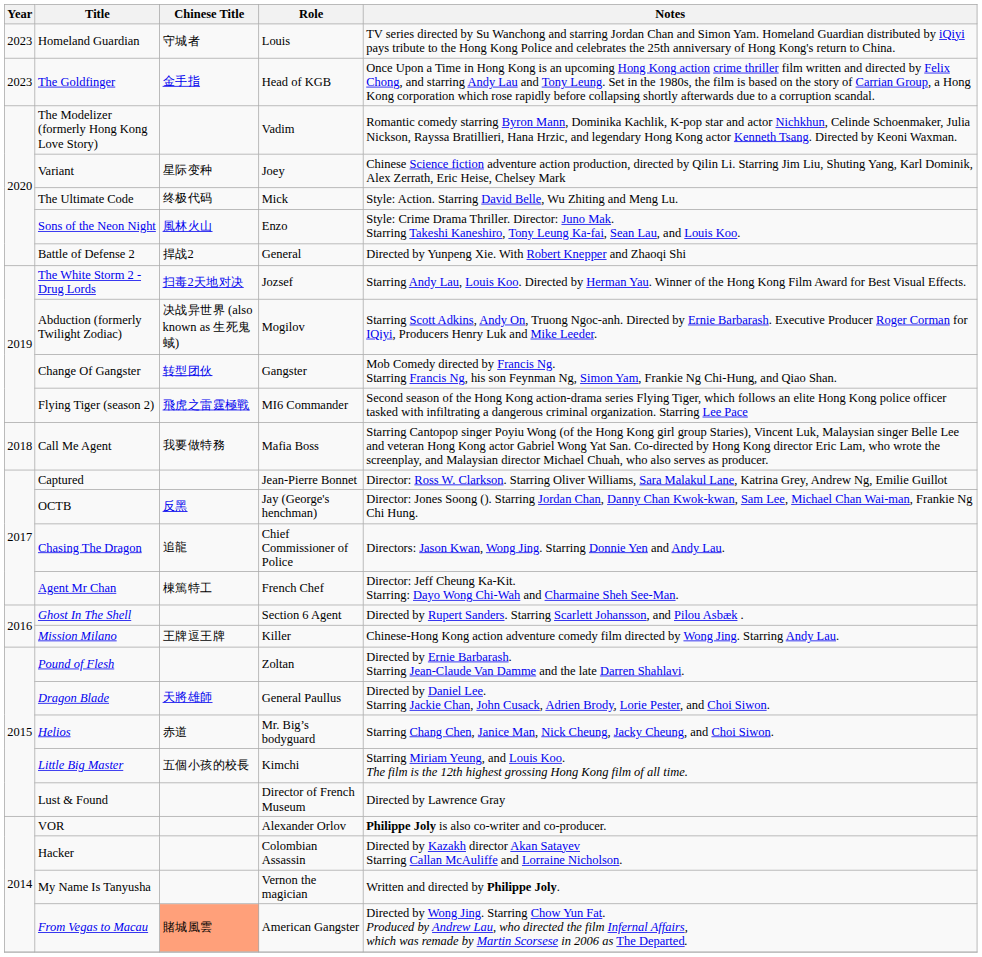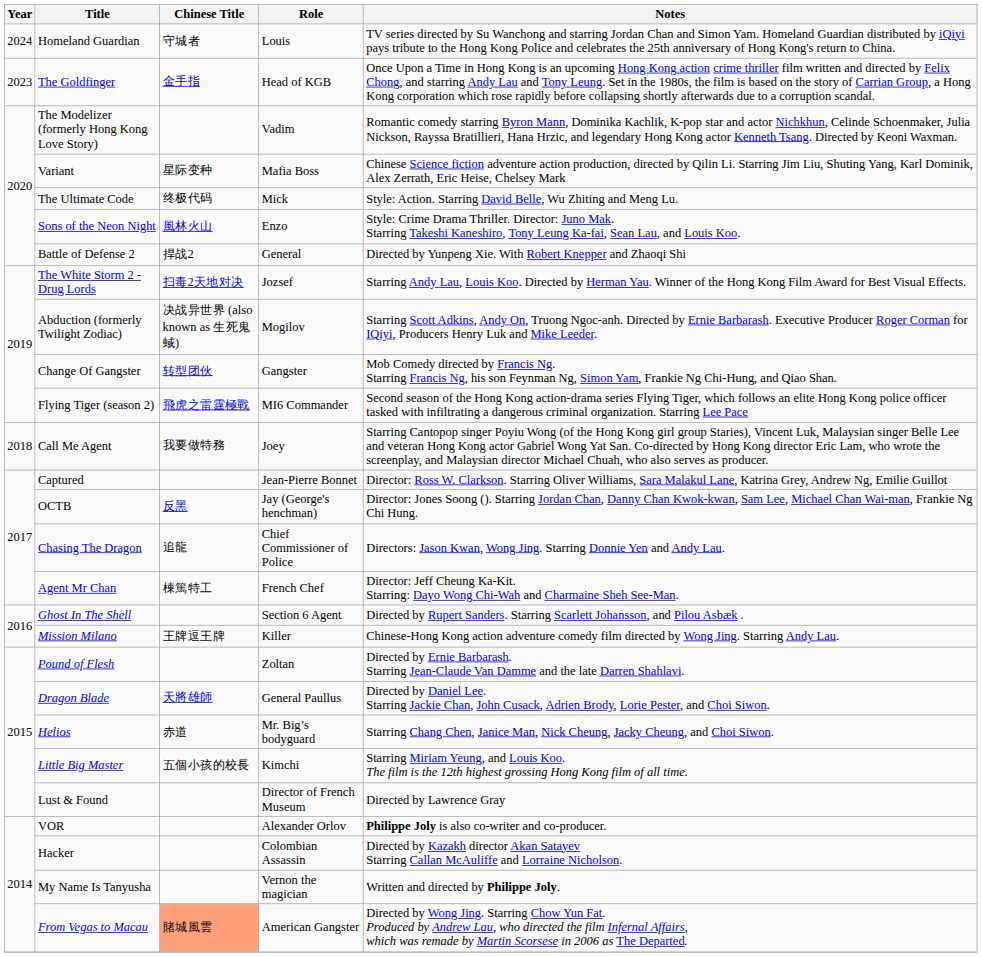 <table class = "sortable wikitable">
 <tr>
 <th>Year</th>
 <th>Title</th>
 <th>Chinese Title</th>
 <th>Role</th>
 <th class = "unsortable">Notes</th>
 </tr>
 <tr>
-<td>2023</td>
+<td>2024</td>
 <td>Homeland Guardian</td>
 <td>守城者</td>
 <td>Louis</td>
 <td>TV series directed by Su Wanchong and starring Jordan Chan and Simon Yam. Homeland Guardian distributed by <a href='#'>iQiyi</a> pays tribute to the Hong Kong Police and celebrates the 25th anniversary of Hong Kong's return to China.</td>
 </tr>
 <tr>
 <td>2023</td>
 <td><a href='#'>The Goldfinger</a></td>
 <td><a href='#'>金手指</a></td>
 <td>Head of KGB</td>
 <td>Once Upon a Time in Hong Kong is an upcoming <a href='#'>Hong Kong action</a> <a href='#'>crime thriller</a> film written and directed by <a href='#'>Felix Chong</a>, and starring <a href='#'>Andy Lau</a> and <a href='#'>Tony Leung</a>. Set in the 1980s, the film is based on the story of <a href='#'>Carrian Group</a>, a Hong Kong corporation which rose rapidly before collapsing shortly afterwards due to a corruption scandal.</td>
 </tr>
 <tr>
 <td rowspan="5">2020</td>
 <td>The Modelizer (formerly Hong Kong Love Story)</td>
 <td></td>
 <td>Vadim</td>
 <td>Romantic comedy starring <a href='#'>Byron Mann</a>, Dominika Kachlik, K-pop star and actor <a href='#'>Nichkhun</a>, Celinde Schoenmaker, Julia Nickson, Rayssa Bratillieri, Hana Hrzic, and legendary Hong Kong actor <a href='#'>Kenneth Tsang</a>. Directed by Keoni Waxman.</td>
 </tr>
 <tr>
 <td>Variant</td>
 <td>星际变种</td>
-<td>Joey</td>
+<td>Mafia Boss</td>
 <td>Chinese <a href='#'>Science fiction</a> adventure action production, directed by Qilin Li. Starring Jim Liu, Shuting Yang, Karl Dominik, Alex Zerrath, Eric Heise, Chelsey Mark </td>
 </tr>
 <tr>
 <td>The Ultimate Code</td>
 <td>终极代码</td>
 <td>Mick</td>
 <td>Style: Action. Starring <a href='#'>David Belle</a>, Wu Zhiting and Meng Lu.</td>
 </tr>
 <tr>
 <td><a href='#'>Sons of the Neon Night</a></td>
 <td><a href='#'>風林火山</a></td>
 <td>Enzo</td>
 <td>Style: Crime Drama Thriller. Director: <a href='#'>Juno Mak</a>.<br>Starring <a href='#'>Takeshi Kaneshiro</a>, <a href='#'>Tony Leung Ka-fai</a>, <a href='#'>Sean Lau</a>, and <a href='#'>Louis Koo</a>.</td>
 </tr>
 <tr>
 <td>Battle of Defense 2</td>
 <td>捍战2</td>
 <td>General</td>
 <td>Directed by Yunpeng Xie. With <a href='#'>Robert Knepper</a> and Zhaoqi Shi </td>
 </tr>
 <tr>
 <td rowspan="4">2019</td>
 <td><a href='#'>The White Storm 2 - Drug Lords</a></td>
 <td><a href='#'>扫毒2天地对决</a></td>
 <td>Jozsef</td>
 <td>Starring <a href='#'>Andy Lau</a>, <a href='#'>Louis Koo</a>. Directed by <a href='#'>Herman Yau</a>. Winner of the Hong Kong Film Award for Best Visual Effects.</td>
 </tr>
 <tr>
 <td>Abduction (formerly Twilight Zodiac)</td>
 <td>决战异世界 (also known as 生死鬼蜮)</td>
 <td>Mogilov</td>
 <td>Starring <a href='#'>Scott Adkins</a>, <a href='#'>Andy On</a>, Truong Ngoc-anh. Directed by <a href='#'>Ernie Barbarash</a>. Executive Producer <a href='#'>Roger Corman</a> for <a href='#'>IQiyi</a>, Producers Henry Luk and <a href='#'>Mike Leeder</a>.</td>
 </tr>
 <tr>
 <td>Change Of Gangster</td>
 <td><a href='#'>转型团伙</a></td>
 <td>Gangster</td>
 <td>Mob Comedy directed by <a href='#'>Francis Ng</a>.<br>Starring <a href='#'>Francis Ng</a>, his son Feynman Ng, <a href='#'>Simon Yam</a>, Frankie Ng Chi-Hung, and Qiao Shan.</td>
 </tr>
 <tr>
 <td>Flying Tiger (season 2)</td>
 <td><a href='#'>飛虎之雷霆極戰</a></td>
 <td>MI6 Commander</td>
 <td>Second season of the Hong Kong action-drama series Flying Tiger, which follows an elite Hong Kong police officer tasked with infiltrating a dangerous criminal organization. Starring <a href='#'>Lee Pace</a></td>
 </tr>
 <tr>
 <td>2018</td>
 <td>Call Me Agent</td>
 <td>我要做特務</td>
-<td>Mafia Boss</td>
+<td>Joey</td>
 <td>Starring Cantopop singer Poyiu Wong (of the Hong Kong girl group Staries), Vincent Luk, Malaysian singer Belle Lee and veteran Hong Kong actor Gabriel Wong Yat San. Co-directed by Hong Kong director Eric Lam, who wrote the screenplay, and Malaysian director Michael Chuah, who also serves as producer.</td>
 </tr>
 <tr>
 <td rowspan="4">2017</td>
 <td>Captured</td>
 <td></td>
 <td>Jean-Pierre Bonnet</td>
 <td>Director: <a href='#'>Ross W. Clarkson</a>. Starring Oliver Williams, <a href='#'>Sara Malakul Lane</a>, Katrina Grey, Andrew Ng, Emilie Guillot</td>
 </tr>
 <tr>
 <td>OCTB</td>
 <td><a href='#'>反黑</a></td>
 <td>Jay (George's henchman)</td>
 <td>Director: Jones Soong (). Starring <a href='#'>Jordan Chan</a>, <a href='#'>Danny Chan Kwok-kwan</a>, <a href='#'>Sam Lee</a>, <a href='#'>Michael Chan Wai-man</a>, Frankie Ng Chi Hung.</td>
 </tr>
 <tr>
 <td><a href='#'>Chasing The Dragon</a></td>
 <td>追龍</td>
 <td>Chief Commissioner of Police</td>
 <td>Directors: <a href='#'>Jason Kwan</a>, <a href='#'>Wong Jing</a>. Starring <a href='#'>Donnie Yen</a> and <a href='#'>Andy Lau</a>.</td>
 </tr>
 <tr>
 <td><a href='#'>Agent Mr Chan</a></td>
 <td>棟篤特工</td>
 <td>French Chef</td>
 <td>Director: Jeff Cheung Ka-Kit.<br>Starring: <a href='#'>Dayo Wong Chi-Wah</a> and <a href='#'>Charmaine Sheh See-Man</a>.</td>
 </tr>
 <tr>
 <td rowspan="2">2016</td>
 <td><em><a href='#'>Ghost In The Shell</a></em></td>
 <td></td>
 <td>Section 6 Agent</td>
 <td>Directed by <a href='#'>Rupert Sanders</a>. Starring <a href='#'>Scarlett Johansson</a>, and <a href='#'>Pilou Asbæk</a> .</td>
 </tr>
 <tr>
 <td><em><a href='#'>Mission Milano</a></em></td>
 <td>王牌逗王牌</td>
 <td>Killer</td>
 <td>Chinese-Hong Kong action adventure comedy film directed by <a href='#'>Wong Jing</a>. Starring <a href='#'>Andy Lau</a>.</td>
 </tr>
 <tr>
 <td rowspan="5">2015</td>
 <td><em><a href='#'>Pound of Flesh</a></em></td>
 <td></td>
 <td>Zoltan</td>
 <td>Directed by <a href='#'>Ernie Barbarash</a>.<br>Starring <a href='#'>Jean-Claude Van Damme</a>  and the late <a href='#'>Darren Shahlavi</a>.</td>
 </tr>
 <tr>
 <td><em><a href='#'>Dragon Blade</a></em></td>
 <td><a href='#'>天將雄師</a></td>
 <td>General Paullus</td>
 <td>Directed by <a href='#'>Daniel Lee</a>.<br>Starring <a href='#'>Jackie Chan</a>, <a href='#'>John Cusack</a>, <a href='#'>Adrien Brody</a>, <a href='#'>Lorie Pester</a>, and <a href='#'>Choi Siwon</a>.</td>
 </tr>
 <tr>
 <td><em><a href='#'>Helios</a></em></td>
 <td>赤道</td>
 <td>Mr. Big’s bodyguard</td>
 <td>Starring <a href='#'>Chang Chen</a>, <a href='#'>Janice Man</a>, <a href='#'>Nick Cheung</a>, <a href='#'>Jacky Cheung</a>, and <a href='#'>Choi Siwon</a>.</td>
 </tr>
 <tr>
 <td><em><a href='#'>Little Big Master</a></em></td>
 <td>五個小孩的校長</td>
 <td>Kimchi</td>
 <td>Starring <a href='#'>Miriam Yeung</a>, and <a href='#'>Louis Koo</a>.<br><em>The film is the 12th highest grossing Hong Kong film of all time.</em></td>
 </tr>
 <tr>
 <td>Lust & Found</td>
 <td></td>
 <td>Director of French Museum</td>
 <td>Directed by Lawrence Gray</td>
 </tr>
 <tr>
 <td rowspan="4">2014</td>
 <td>VOR</td>
 <td></td>
 <td>Alexander Orlov</td>
 <td><strong>Philippe Joly</strong> is also co-writer and co-producer.</td>
 </tr>
 <tr>
 <td>Hacker</td>
 <td></td>
 <td>Colombian Assassin</td>
 <td>Directed by <a href='#'>Kazakh</a> director <a href='#'>Akan Satayev</a><br>Starring <a href='#'>Callan McAuliffe</a> and <a href='#'>Lorraine Nicholson</a>.</td>
 </tr>
 <tr>
 <td>My Name Is Tanyusha</td>
 <td></td>
 <td>Vernon the magician</td>
 <td>Written and directed by <strong>Philippe Joly</strong>.</td>
 </tr>
 <tr>
 <td><em><a href='#'>From Vegas to Macau</a></em></td>
 <td style="background: lightsalmon;">賭城風雲</td>
 <td>American Gangster</td>
 <td>Directed by <a href='#'>Wong Jing</a>. Starring <a href='#'>Chow Yun Fat</a>.<br><em>Produced by <a href='#'>Andrew Lau</a>, who directed the film <a href='#'>Infernal Affairs</a>, <br>which was remade by <a href='#'>Martin Scorsese</a> in 2006 as </em><a href='#'>The Departed</a><em>.</em></td>
 </tr>
 <tr>
 </tr>
 </table>
